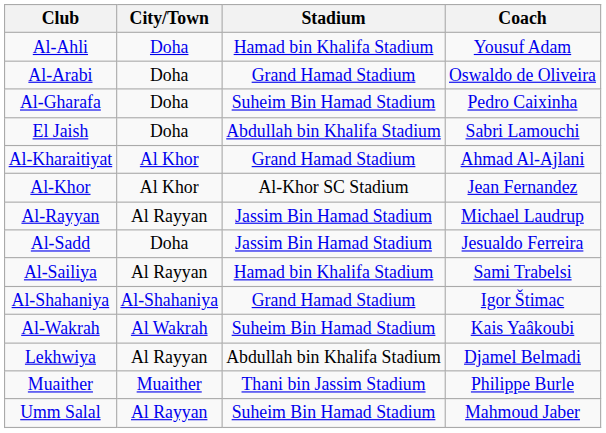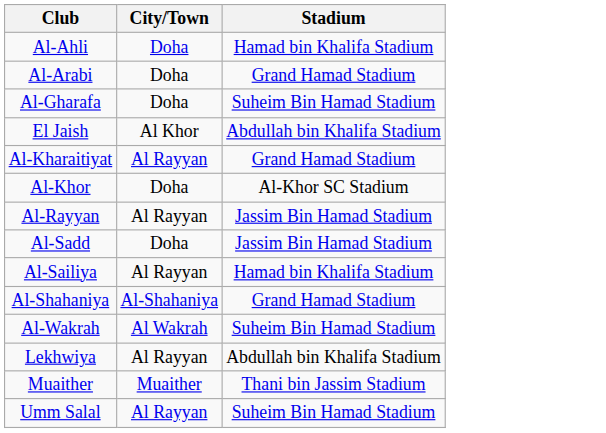 <table class="wikitable sortable" style="text-align: center;">
 <tr>
 <th>Club</th>
 <th>City/Town</th>
 <th>Stadium</th>
-<th>Coach</th>
 </tr>
 <tr>
 <td><a href='#'>Al-Ahli</a></td>
 <td><a href='#'>Doha</a></td>
 <td><a href='#'>Hamad bin Khalifa Stadium</a></td>
-<td> <a href='#'>Yousuf Adam</a></td>
 </tr>
 <tr>
 <td><a href='#'>Al-Arabi</a></td>
 <td>Doha</td>
 <td><a href='#'>Grand Hamad Stadium</a></td>
-<td> <a href='#'>Oswaldo de Oliveira</a></td>
 </tr>
 <tr>
 <td><a href='#'>Al-Gharafa</a></td>
 <td>Doha</td>
 <td><a href='#'>Suheim Bin Hamad Stadium</a></td>
-<td> <a href='#'>Pedro Caixinha</a></td>
 </tr>
 <tr>
 <td><a href='#'>El Jaish</a></td>
-<td>Doha</td>
+<td>Al Khor</td>
 <td><a href='#'>Abdullah bin Khalifa Stadium</a></td>
-<td> <a href='#'>Sabri Lamouchi</a></td>
 </tr>
 <tr>
 <td><a href='#'>Al-Kharaitiyat</a></td>
-<td><a href='#'>Al Khor</a></td>
+<td><a href='#'>Al Rayyan</a></td>
 <td><a href='#'>Grand Hamad Stadium</a></td>
-<td> <a href='#'>Ahmad Al-Ajlani</a></td>
 </tr>
 <tr>
 <td><a href='#'>Al-Khor</a></td>
-<td>Al Khor</td>
+<td>Doha</td>
 <td>Al-Khor SC Stadium</td>
-<td> <a href='#'>Jean Fernandez</a></td>
 </tr>
 <tr>
 <td><a href='#'>Al-Rayyan</a></td>
 <td>Al Rayyan</td>
 <td><a href='#'>Jassim Bin Hamad Stadium</a></td>
-<td> <a href='#'>Michael Laudrup</a></td>
 </tr>
 <tr>
 <td><a href='#'>Al-Sadd</a></td>
 <td>Doha</td>
 <td><a href='#'>Jassim Bin Hamad Stadium</a></td>
-<td> <a href='#'>Jesualdo Ferreira</a></td>
 </tr>
 <tr>
 <td><a href='#'>Al-Sailiya</a></td>
 <td>Al Rayyan</td>
 <td><a href='#'>Hamad bin Khalifa Stadium</a></td>
-<td> <a href='#'>Sami Trabelsi</a></td>
 </tr>
 <tr>
 <td><a href='#'>Al-Shahaniya</a></td>
 <td><a href='#'>Al-Shahaniya</a></td>
 <td><a href='#'>Grand Hamad Stadium</a></td>
-<td> <a href='#'>Igor Štimac</a></td>
 </tr>
 <tr>
 <td><a href='#'>Al-Wakrah</a></td>
 <td><a href='#'>Al Wakrah</a></td>
 <td><a href='#'>Suheim Bin Hamad Stadium</a></td>
-<td> <a href='#'>Kais Yaâkoubi</a></td>
 </tr>
 <tr>
 <td><a href='#'>Lekhwiya</a></td>
 <td>Al Rayyan</td>
 <td>Abdullah bin Khalifa Stadium</td>
-<td> <a href='#'>Djamel Belmadi</a></td>
 </tr>
 <tr>
 <td><a href='#'>Muaither</a></td>
 <td><a href='#'>Muaither</a></td>
 <td><a href='#'>Thani bin Jassim Stadium</a></td>
-<td> <a href='#'>Philippe Burle</a></td>
 </tr>
 <tr>
 <td><a href='#'>Umm Salal</a></td>
 <td><a href='#'>Al Rayyan</a></td>
 <td><a href='#'>Suheim Bin Hamad Stadium</a></td>
-<td> <a href='#'>Mahmoud Jaber</a></td>
 </tr>
 </table>
